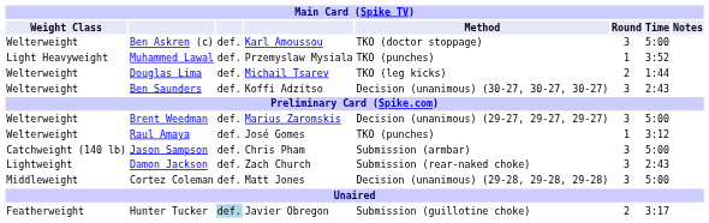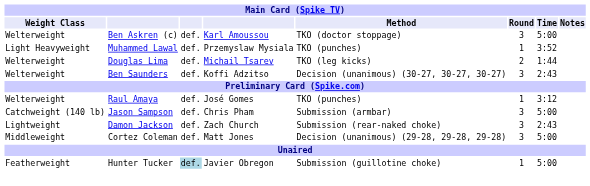 <table class="toccolours" style="font-size: 85%;">
 <tr>
 <th colspan="8" style="background-color: #ccf; color: #000080; text-align: center;"><strong>Main Card (<a href='#'>Spike TV</a>)</strong></th>
 </tr>
 <tr>
 <th colspan="1" style="background-color: #E6E8FA; color: #000000; text-align: center;">Weight Class</th>
 <th colspan="1" style="background-color: #E6E8FA; color: #000000; text-align: center;"></th>
 <th colspan="1" style="background-color: #E6E8FA; color: #000000; text-align: center;"></th>
 <th colspan="1" style="background-color: #E6E8FA; color: #000000; text-align: center;"></th>
 <th colspan="1" style="background-color: #E6E8FA; color: #000000; text-align: center;">Method</th>
 <th colspan="1" style="background-color: #E6E8FA; color: #000000; text-align: center;">Round</th>
 <th colspan="1" style="background-color: #E6E8FA; color: #000000; text-align: center;">Time</th>
 <th colspan="1" style="background-color: #E6E8FA; color: #000000; text-align: center;">Notes</th>
 </tr>
 <tr>
 <td>Welterweight</td>
 <td><a href='#'>Ben Askren</a> (c)</td>
 <td align=center>def.</td>
 <td><a href='#'>Karl Amoussou</a></td>
 <td>TKO (doctor stoppage)</td>
 <td align=center>3</td>
 <td align=center>5:00</td>
 <td></td>
 </tr>
 <tr>
 <td>Light Heavyweight</td>
 <td><a href='#'>Muhammed Lawal</a></td>
 <td align=center>def.</td>
 <td>Przemyslaw Mysiala</td>
 <td>TKO (punches)</td>
 <td align=center>1</td>
 <td align=center>3:52</td>
 <td></td>
 </tr>
 <tr>
 <td>Welterweight</td>
 <td><a href='#'>Douglas Lima</a></td>
 <td align=center>def.</td>
 <td><a href='#'>Michail Tsarev</a></td>
 <td>TKO (leg kicks)</td>
 <td align=center>2</td>
 <td align=center>1:44</td>
 <td></td>
 </tr>
 <tr>
 <td>Welterweight</td>
 <td><a href='#'>Ben Saunders</a></td>
 <td align=center>def.</td>
 <td>Koffi Adzitso</td>
 <td>Decision (unanimous) (30-27, 30-27, 30-27)</td>
 <td align=center>3</td>
 <td align=center>2:43</td>
 <td></td>
 </tr>
 <tr>
 <th colspan="8" style="background-color: #ccf; color: #000080; text-align: center;"><strong>Preliminary Card (<a href='#'>Spike.com</a>)</strong></th>
 </tr>
 <tr>
 <td>Welterweight</td>
-<td><a href='#'>Brent Weedman</a></td>
-<td align=center>def.</td>
-<td><a href='#'>Marius Zaromskis</a></td>
-<td>Decision (unanimous) (29-27, 29-27, 29-27)</td>
-<td align=center>3</td>
-<td align=center>5:00</td>
-<td></td>
-</tr>
-<tr>
-<td>Welterweight</td>
 <td><a href='#'>Raul Amaya</a></td>
 <td align=center>def.</td>
 <td>José Gomes</td>
 <td>TKO (punches)</td>
 <td align=center>1</td>
 <td align=center>3:12</td>
 <td></td>
 </tr>
 <tr>
 <td>Catchweight (140 lb)</td>
 <td><a href='#'>Jason Sampson</a></td>
 <td align=center>def.</td>
 <td>Chris Pham</td>
 <td>Submission (armbar)</td>
 <td align=center>3</td>
 <td align=center>5:00</td>
 <td></td>
 </tr>
 <tr>
 <td>Lightweight</td>
 <td><a href='#'>Damon Jackson</a></td>
 <td align=center>def.</td>
 <td>Zach Church</td>
 <td>Submission (rear-naked choke)</td>
 <td align=center>3</td>
 <td align=center>2:43</td>
 <td></td>
 </tr>
 <tr>
 <td>Middleweight</td>
 <td>Cortez Coleman</td>
 <td align=center>def.</td>
 <td>Matt Jones</td>
 <td>Decision (unanimous) (29-28, 29-28, 29-28)</td>
 <td align=center>3</td>
 <td align=center>5:00</td>
 <td></td>
 </tr>
 <tr>
 <th colspan="8" style="background-color: #ccf; color: #000080; text-align: center;"><strong>Unaired</strong></th>
 </tr>
 <tr>
 <td>Featherweight</td>
 <td>Hunter Tucker</td>
 <td align=center style="background: lightblue;">def.</td>
 <td>Javier Obregon</td>
 <td>Submission (guillotine choke)</td>
-<td align=center>2</td>
-<td align=center>3:17</td>
+<td align=center>1</td>
+<td align=center>5:00</td>
 <td></td>
 </tr>
 <tr>
 </tr>
 </table>
